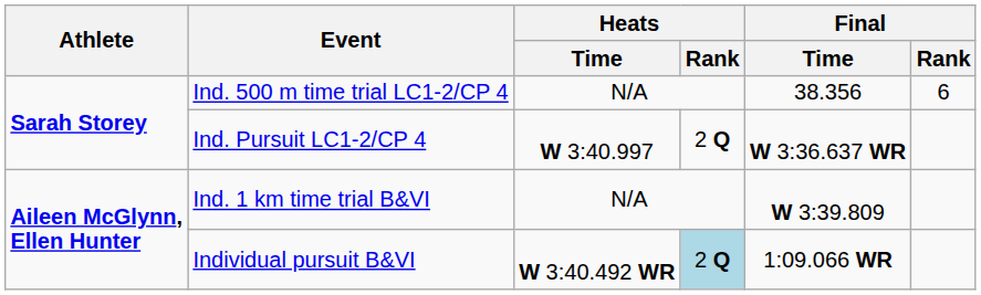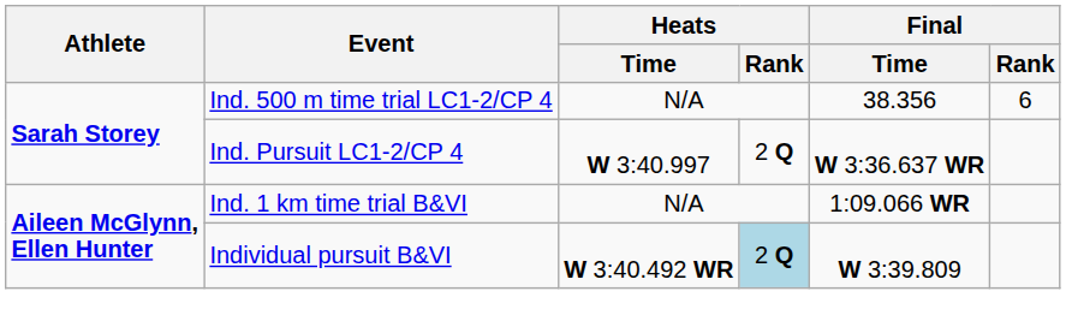 <table class=wikitable style="font-size:90%">
 <tr>
 <th rowspan="2">Athlete</th>
 <th rowspan="2">Event</th>
 <th colspan="2">Heats</th>
 <th colspan="2">Final</th>
 </tr>
 <tr>
 <th>Time</th>
 <th>Rank</th>
 <th>Time</th>
 <th>Rank</th>
 </tr>
 <tr>
 <td rowspan="2"><strong><a href='#'>Sarah Storey</a></strong></td>
 <td><a href='#'>Ind. 500 m time trial LC1-2/CP 4</a></td>
 <td align="center" colspan="2">N/A</td>
 <td align="center">38.356</td>
 <td align="center">6</td>
 </tr>
 <tr>
 <td><a href='#'>Ind. Pursuit LC1-2/CP 4</a></td>
 <td align="center"><br> <strong>W</strong> 3:40.997</td>
 <td align="center">2 <strong>Q</strong></td>
 <td align="center"><br><strong>W</strong> 3:36.637 <strong>WR</strong></td>
 <td align="center"></td>
 </tr>
 <tr>
 <td rowspan=2><strong><a href='#'>Aileen McGlynn</a>,<br><a href='#'>Ellen Hunter</a></strong></td>
 <td><a href='#'>Ind. 1 km time trial B&VI</a></td>
 <td align="center" colspan="2">N/A</td>
-<td align="center"><br><strong>W</strong> 3:39.809</td>
+<td align="center">1:09.066 <strong>WR</strong></td>
 <td align="center"></td>
 </tr>
 <tr>
 <td><a href='#'>Individual pursuit B&VI</a></td>
 <td align="center"><br><strong>W</strong> 3:40.492 <strong>WR</strong></td>
 <td align="center" style="background: lightblue;">2 <strong>Q</strong></td>
-<td align="center">1:09.066 <strong>WR</strong></td>
+<td align="center"><br><strong>W</strong> 3:39.809</td>
 <td align="center"></td>
 </tr>
 </table>
